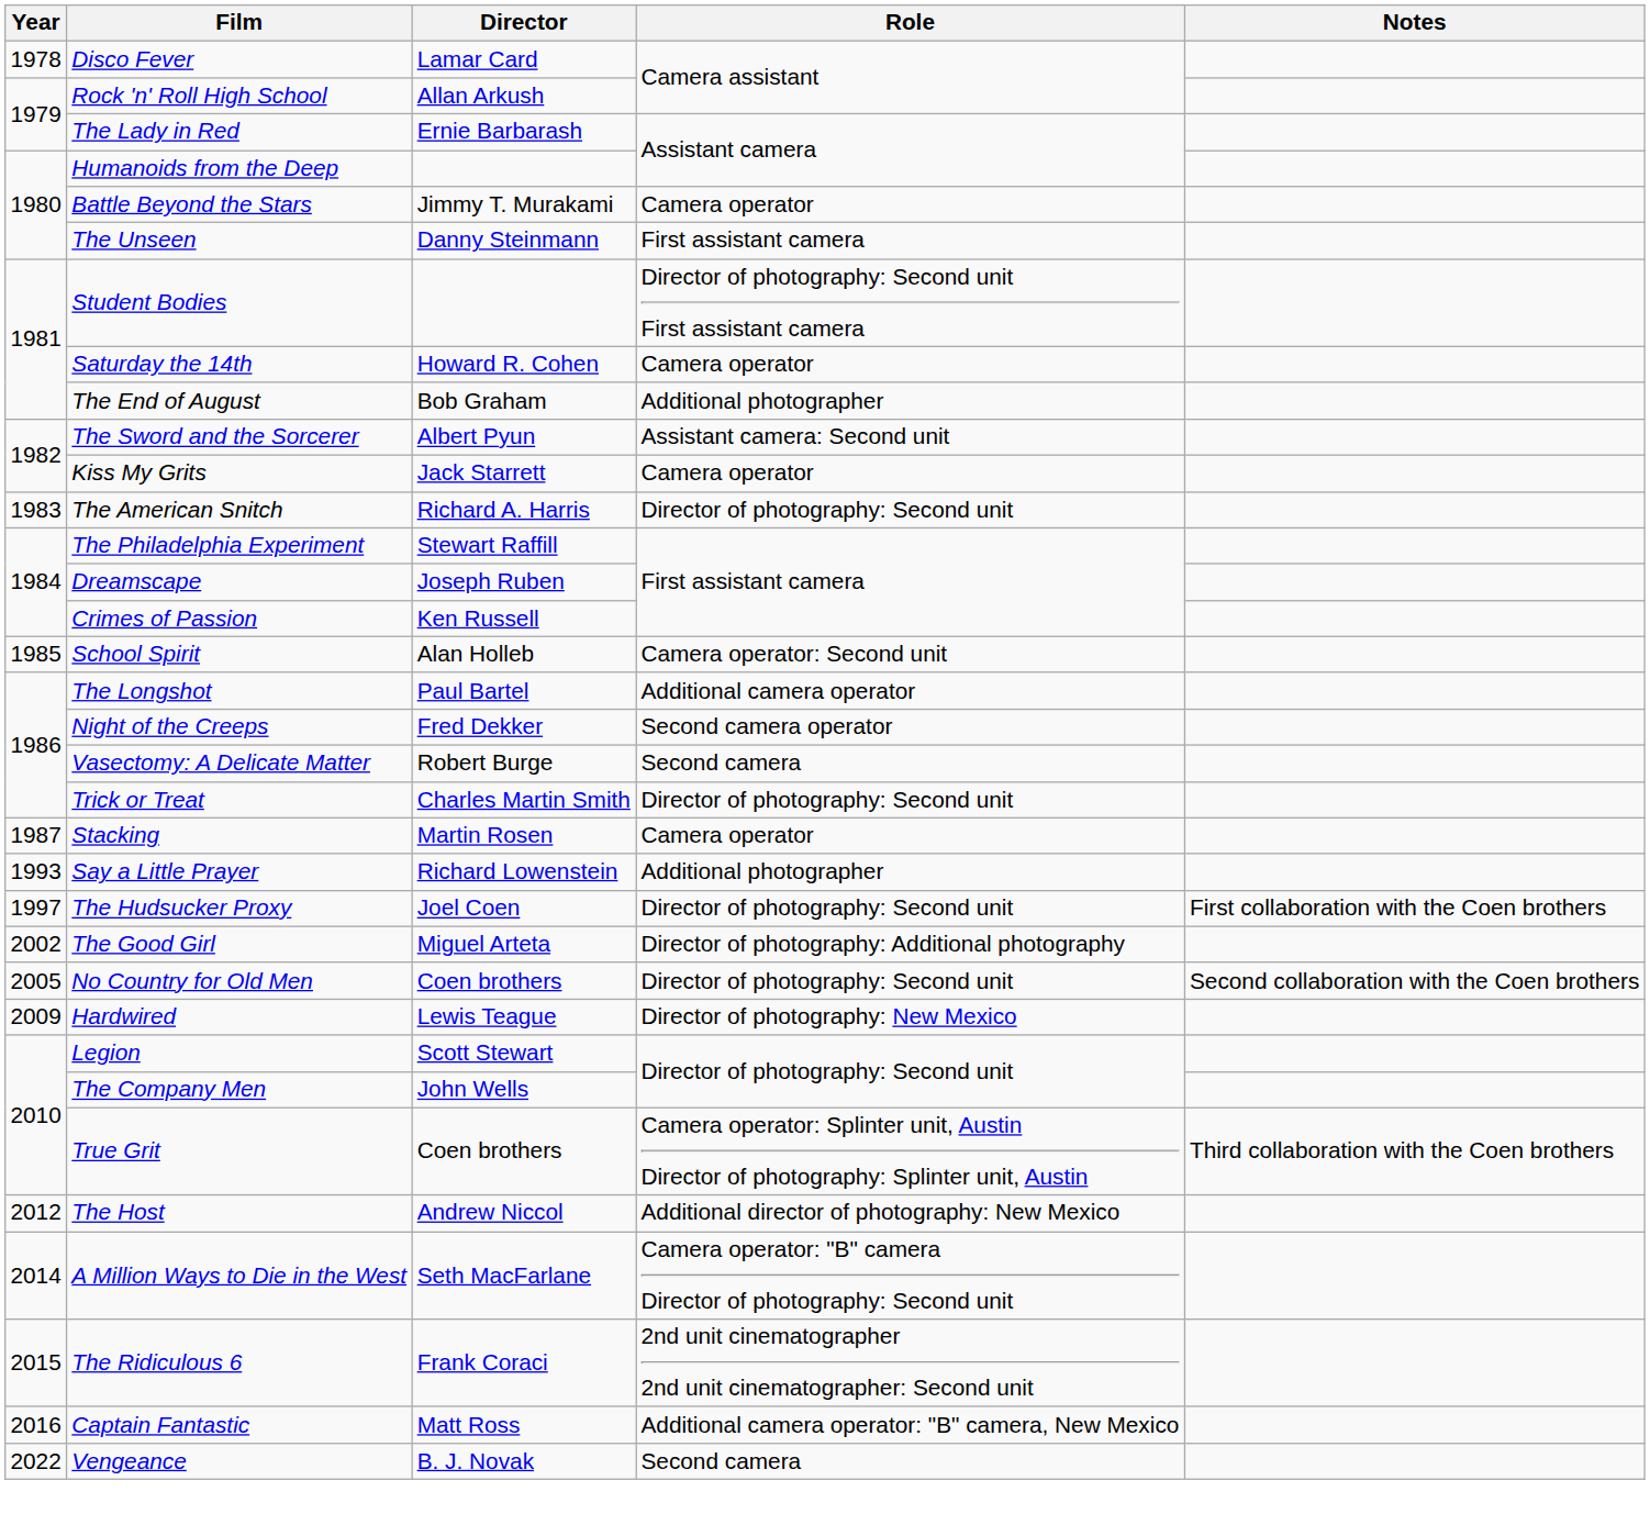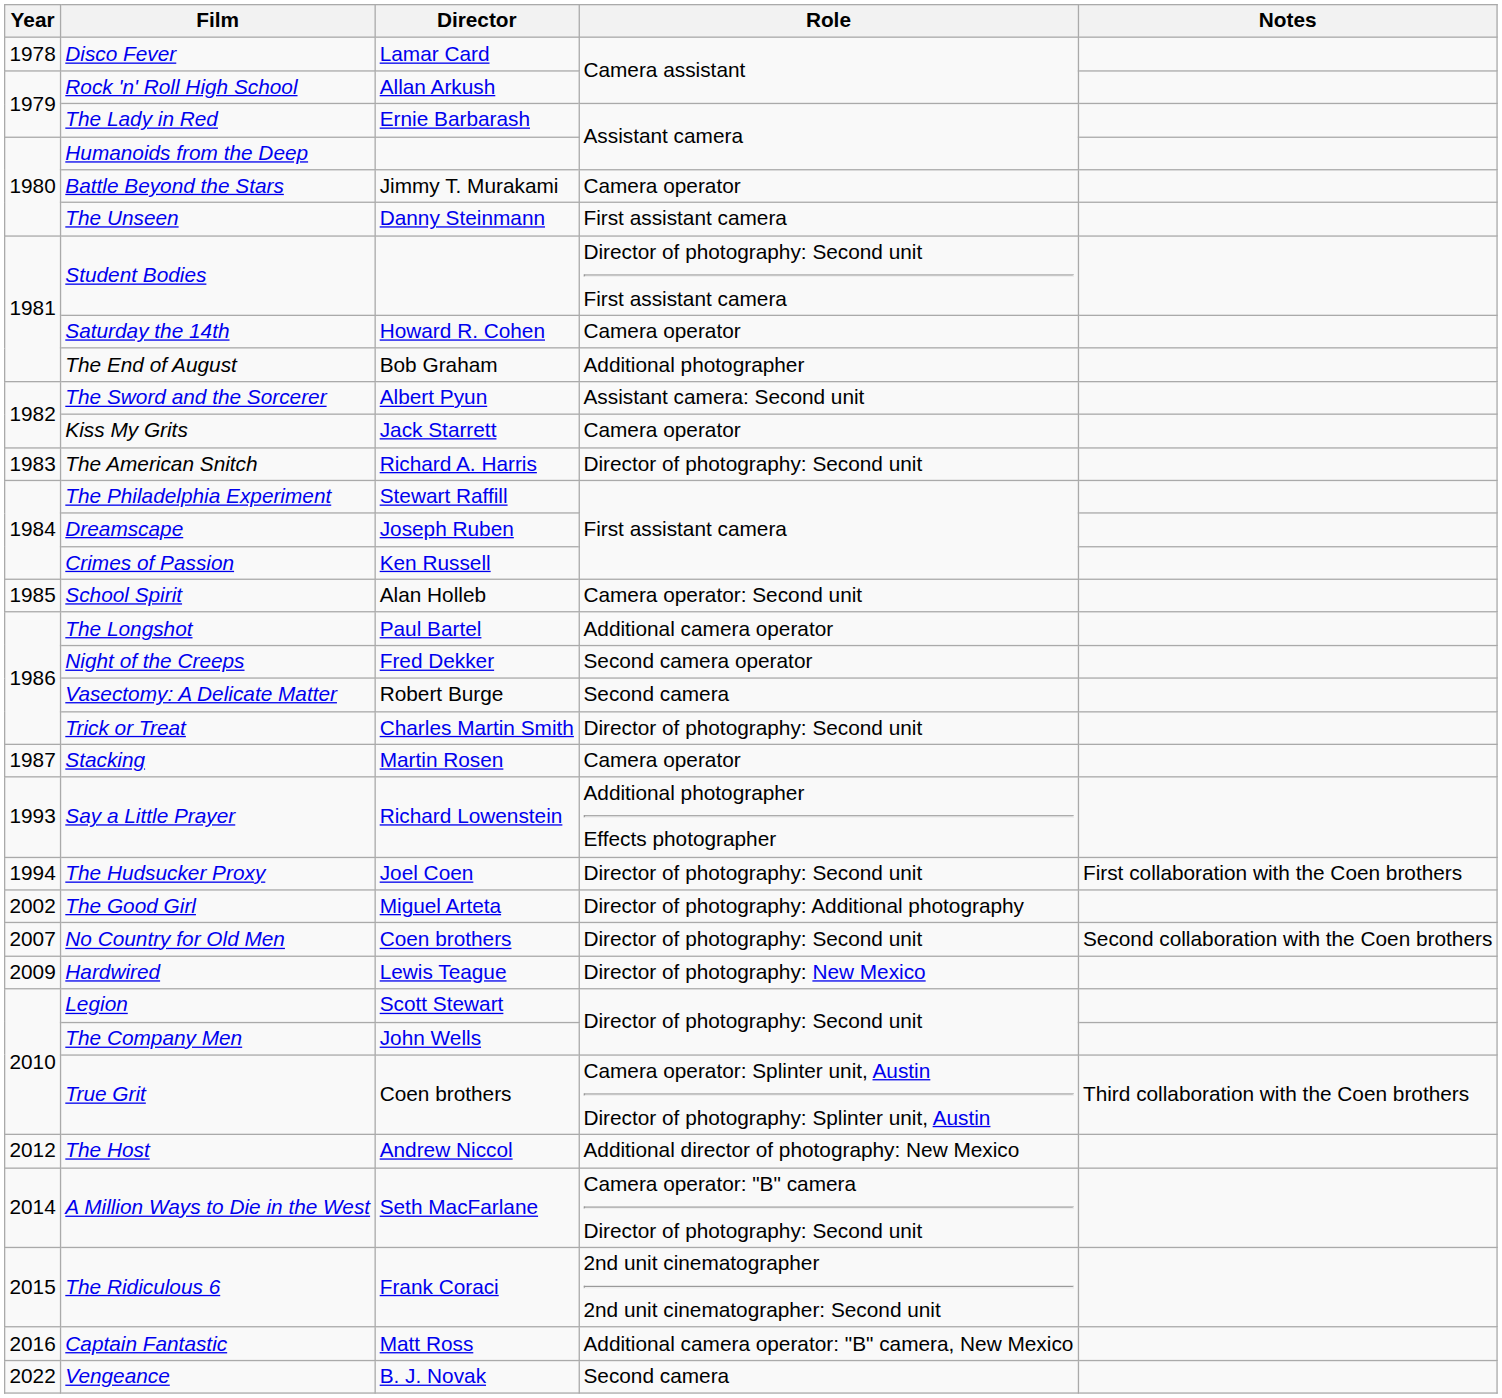 <table class="wikitable">
 <tr>
 <th>Year</th>
 <th>Film</th>
 <th>Director</th>
 <th>Role</th>
 <th>Notes</th>
 </tr>
 <tr>
 <td>1978</td>
 <td><em><a href='#'>Disco Fever</a></em></td>
 <td><a href='#'>Lamar Card</a></td>
 <td rowspan=2>Camera assistant</td>
 <td></td>
 </tr>
 <tr>
 <td rowspan=2>1979</td>
 <td><em><a href='#'>Rock 'n' Roll High School</a></em></td>
 <td><a href='#'>Allan Arkush</a></td>
 <td></td>
 </tr>
 <tr>
 <td><em><a href='#'>The Lady in Red</a></em></td>
 <td><a href='#'>Ernie Barbarash</a></td>
 <td rowspan=2>Assistant camera</td>
 <td></td>
 </tr>
 <tr>
 <td rowspan=3>1980</td>
 <td><em><a href='#'>Humanoids from the Deep</a></em></td>
 <td></td>
 <td></td>
 </tr>
 <tr>
 <td><em><a href='#'>Battle Beyond the Stars</a></em></td>
 <td>Jimmy T. Murakami</td>
 <td>Camera operator</td>
 <td></td>
 </tr>
 <tr>
 <td><em><a href='#'>The Unseen</a></em></td>
 <td><a href='#'>Danny Steinmann</a></td>
 <td>First assistant camera</td>
 <td></td>
 </tr>
 <tr>
 <td rowspan=3>1981</td>
 <td><em><a href='#'>Student Bodies</a></em></td>
 <td></td>
 <td>Director of photography: Second unit<hr>First assistant camera</td>
 <td></td>
 </tr>
 <tr>
 <td><em><a href='#'>Saturday the 14th</a></em></td>
 <td><a href='#'>Howard R. Cohen</a></td>
 <td>Camera operator</td>
 <td></td>
 </tr>
 <tr>
 <td><em>The End of August</em></td>
 <td>Bob Graham</td>
 <td>Additional photographer</td>
 <td></td>
 </tr>
 <tr>
 <td rowspan=2>1982</td>
 <td><em><a href='#'>The Sword and the Sorcerer</a></em></td>
 <td><a href='#'>Albert Pyun</a></td>
 <td>Assistant camera: Second unit</td>
 <td></td>
 </tr>
 <tr>
 <td><em>Kiss My Grits</em></td>
 <td><a href='#'>Jack Starrett</a></td>
 <td>Camera operator</td>
 <td></td>
 </tr>
 <tr>
 <td>1983</td>
 <td><em>The American Snitch</em></td>
 <td><a href='#'>Richard A. Harris</a></td>
 <td>Director of photography: Second unit</td>
 <td></td>
 </tr>
 <tr>
 <td rowspan=3>1984</td>
 <td><em><a href='#'>The Philadelphia Experiment</a></em></td>
 <td><a href='#'>Stewart Raffill</a></td>
 <td rowspan=3>First assistant camera</td>
 <td></td>
 </tr>
 <tr>
 <td><em><a href='#'>Dreamscape</a></em></td>
 <td><a href='#'>Joseph Ruben</a></td>
 <td></td>
 </tr>
 <tr>
 <td><em><a href='#'>Crimes of Passion</a></em></td>
 <td><a href='#'>Ken Russell</a></td>
 <td></td>
 </tr>
 <tr>
 <td>1985</td>
 <td><em><a href='#'>School Spirit</a></em></td>
 <td>Alan Holleb</td>
 <td>Camera operator: Second unit</td>
 <td></td>
 </tr>
 <tr>
 <td rowspan=4>1986</td>
 <td><em><a href='#'>The Longshot</a></em></td>
 <td><a href='#'>Paul Bartel</a></td>
 <td>Additional camera operator</td>
 <td></td>
 </tr>
 <tr>
 <td><em><a href='#'>Night of the Creeps</a></em></td>
 <td><a href='#'>Fred Dekker</a></td>
 <td>Second camera operator</td>
 <td></td>
 </tr>
 <tr>
 <td><em><a href='#'>Vasectomy: A Delicate Matter</a></em></td>
 <td>Robert Burge</td>
 <td>Second camera</td>
 <td></td>
 </tr>
 <tr>
 <td><em><a href='#'>Trick or Treat</a></em></td>
 <td><a href='#'>Charles Martin Smith</a></td>
 <td>Director of photography: Second unit</td>
 <td></td>
 </tr>
 <tr>
 <td>1987</td>
 <td><em><a href='#'>Stacking</a></em></td>
 <td><a href='#'>Martin Rosen</a></td>
 <td>Camera operator</td>
 <td></td>
 </tr>
 <tr>
 <td>1993</td>
 <td><em><a href='#'>Say a Little Prayer</a></em></td>
 <td><a href='#'>Richard Lowenstein</a></td>
-<td>Additional photographer</td>
+<td>Additional photographer<hr>Effects photographer</td>
 <td></td>
 </tr>
 <tr>
-<td>1997</td>
+<td>1994</td>
 <td><em><a href='#'>The Hudsucker Proxy</a></em></td>
 <td><a href='#'>Joel Coen</a></td>
 <td>Director of photography: Second unit</td>
 <td>First collaboration with the Coen brothers</td>
 </tr>
 <tr>
 <td>2002</td>
 <td><em><a href='#'>The Good Girl</a></em></td>
 <td><a href='#'>Miguel Arteta</a></td>
 <td>Director of photography: Additional photography</td>
 <td></td>
 </tr>
 <tr>
-<td>2005</td>
+<td>2007</td>
 <td><em><a href='#'>No Country for Old Men</a></em></td>
 <td><a href='#'>Coen brothers</a></td>
 <td>Director of photography: Second unit</td>
 <td>Second collaboration with the Coen brothers</td>
 </tr>
 <tr>
 <td>2009</td>
 <td><em><a href='#'>Hardwired</a></em></td>
 <td><a href='#'>Lewis Teague</a></td>
 <td>Director of photography: <a href='#'>New Mexico</a></td>
 <td></td>
 </tr>
 <tr>
 <td rowspan=3>2010</td>
 <td><em><a href='#'>Legion</a></em></td>
 <td><a href='#'>Scott Stewart</a></td>
 <td rowspan=2>Director of photography: Second unit</td>
 <td></td>
 </tr>
 <tr>
 <td><em><a href='#'>The Company Men</a></em></td>
 <td><a href='#'>John Wells</a></td>
 <td></td>
 </tr>
 <tr>
 <td><em><a href='#'>True Grit</a></em></td>
 <td>Coen brothers</td>
 <td>Camera operator: Splinter unit, <a href='#'>Austin</a><hr>Director of photography: Splinter unit, <a href='#'>Austin</a></td>
 <td>Third collaboration with the Coen brothers</td>
 </tr>
 <tr>
 <td>2012</td>
 <td><em><a href='#'>The Host</a></em></td>
 <td><a href='#'>Andrew Niccol</a></td>
 <td>Additional director of photography: New Mexico</td>
 <td></td>
 </tr>
 <tr>
 <td>2014</td>
 <td><em><a href='#'>A Million Ways to Die in the West</a></em></td>
 <td><a href='#'>Seth MacFarlane</a></td>
 <td>Camera operator: "B" camera<hr>Director of photography: Second unit</td>
 <td></td>
 </tr>
 <tr>
 <td>2015</td>
 <td><em><a href='#'>The Ridiculous 6</a></em></td>
 <td><a href='#'>Frank Coraci</a></td>
 <td>2nd unit cinematographer<hr>2nd unit cinematographer: Second unit</td>
 <td></td>
 </tr>
 <tr>
 <td>2016</td>
 <td><em><a href='#'>Captain Fantastic</a></em></td>
 <td><a href='#'>Matt Ross</a></td>
 <td>Additional camera operator: "B" camera, New Mexico</td>
 <td></td>
 </tr>
 <tr>
 <td>2022</td>
 <td><em><a href='#'>Vengeance</a></em></td>
 <td><a href='#'>B. J. Novak</a></td>
 <td>Second camera</td>
 <td></td>
 </tr>
 </table>
